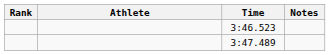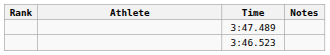 <table class=wikitable style="text-align:center">
 <tr>
 <th width=40>Rank</th>
 <th width=250>Athlete</th>
 <th width=80>Time</th>
 <th width=50>Notes</th>
 </tr>
 <tr>
 <td></td>
 <td align=left></td>
-<td>3:46.523</td>
+<td>3:47.489</td>
 <td></td>
 </tr>
 <tr>
 <td></td>
 <td align=left></td>
-<td>3:47.489</td>
+<td>3:46.523</td>
 <td></td>
 </tr>
 </table>
